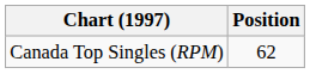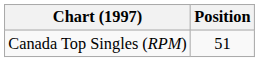 <table class="wikitable sortable">
 <tr>
 <th>Chart (1997)</th>
 <th>Position</th>
 </tr>
 <tr>
 <td align="left">Canada Top Singles (<em>RPM</em>)</td>
-<td align="center">62</td>
+<td align="center">51</td>
 </tr>
 </table>
